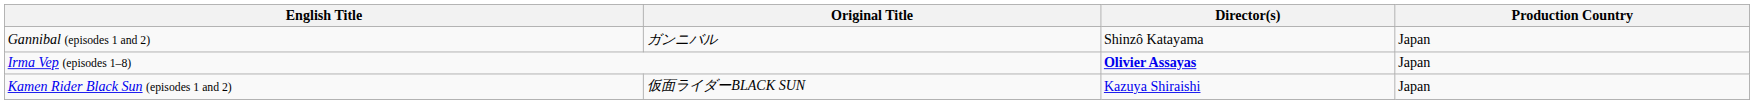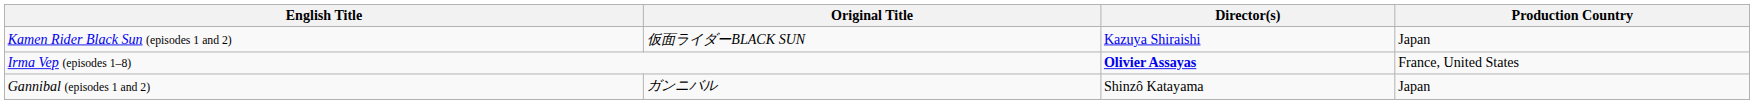 <table class="sortable wikitable" style="width:100%; margin-bottom:4px">
 <tr>
 <th>English Title</th>
 <th>Original Title</th>
 <th>Director(s)</th>
 <th>Production Country</th>
 </tr>
 <tr>
+<td><em><a href='#'>Kamen Rider Black Sun</a></em> <small>(episodes 1 and 2)</small></td>
+<td><em>仮面ライダーBLACK SUN</em></td>
+<td><a href='#'>Kazuya Shiraishi</a></td>
+<td>Japan</td>
+</tr>
+<tr>
+<td colspan="2"><em><a href='#'>Irma Vep</a></em> <small>(episodes 1–8)</small></td>
+<td><strong><a href='#'>Olivier Assayas</a></strong></td>
+<td>France, United States</td>
+</tr>
+<tr>
 <td><em>Gannibal</em> <small>(episodes 1 and 2)</small></td>
 <td><em>ガンニバル</em></td>
 <td>Shinzô Katayama</td>
 <td>Japan</td>
 </tr>
-<tr>
-<td colspan="2"><em><a href='#'>Irma Vep</a></em> <small>(episodes 1–8)</small></td>
-<td><strong><a href='#'>Olivier Assayas</a></strong></td>
-<td>Japan</td>
-</tr>
-<tr>
-<td><em><a href='#'>Kamen Rider Black Sun</a></em> <small>(episodes 1 and 2)</small></td>
-<td><em>仮面ライダーBLACK SUN</em></td>
-<td><a href='#'>Kazuya Shiraishi</a></td>
-<td>Japan</td>
-</tr>
 </table>
